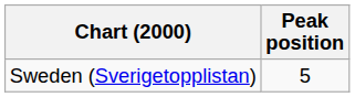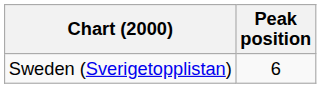 <table class="wikitable">
 <tr>
 <th>Chart (2000)</th>
 <th>Peak<br>position</th>
 </tr>
 <tr>
 <td>Sweden (<a href='#'>Sverigetopplistan</a>)</td>
-<td align="center">5</td>
+<td align="center">6</td>
 </tr>
 </table>
